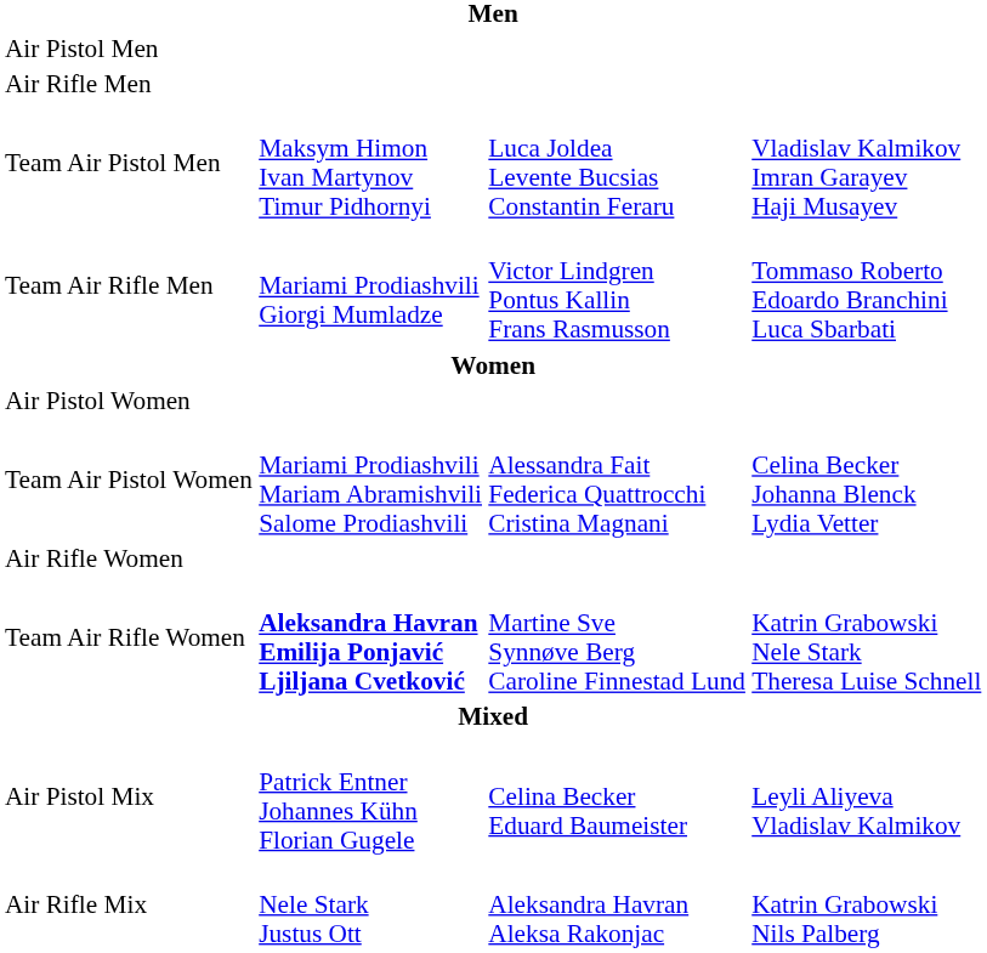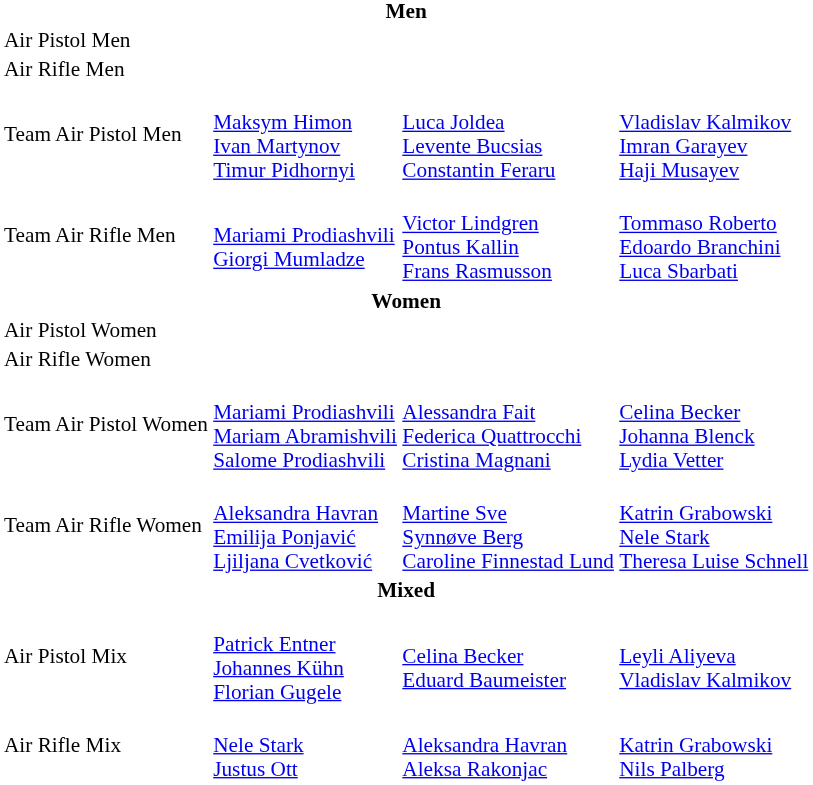 <table>
 <tr>
 <th colspan=4>Men</th>
 </tr>
 <tr>
 <td>Air Pistol Men</td>
 <td></td>
 <td></td>
 <td></td>
 </tr>
 <tr>
 <td>Air Rifle Men</td>
 <td></td>
 <td></td>
 <td></td>
 </tr>
 <tr>
 <td>Team Air Pistol Men</td>
 <td><br><a href='#'>Maksym Himon</a><br><a href='#'>Ivan Martynov</a><br><a href='#'>Timur Pidhornyi</a></td>
 <td><br><a href='#'>Luca Joldea</a><br><a href='#'>Levente Bucsias</a><br><a href='#'>Constantin Feraru</a></td>
 <td><br><a href='#'>Vladislav Kalmikov</a><br><a href='#'>Imran Garayev</a><br><a href='#'>Haji Musayev</a></td>
 </tr>
 <tr>
 <td>Team Air Rifle Men</td>
 <td><br><a href='#'>Mariami Prodiashvili</a><br><a href='#'>Giorgi Mumladze</a></td>
 <td><br><a href='#'>Victor Lindgren</a><br><a href='#'>Pontus Kallin</a><br><a href='#'>Frans Rasmusson</a></td>
 <td><br><a href='#'>Tommaso Roberto</a><br><a href='#'>Edoardo Branchini</a><br><a href='#'>Luca Sbarbati</a></td>
 </tr>
 <tr>
 <th colspan=4>Women</th>
 </tr>
 <tr>
 <td>Air Pistol Women</td>
 <td></td>
 <td></td>
 <td></td>
 </tr>
 <tr>
+<td>Air Rifle Women</td>
+<td></td>
+<td></td>
+<td></td>
+</tr>
+<tr>
 <td>Team Air Pistol Women</td>
 <td><br><a href='#'>Mariami Prodiashvili</a><br><a href='#'>Mariam Abramishvili</a><br><a href='#'>Salome Prodiashvili</a></td>
 <td><br><a href='#'>Alessandra Fait</a><br><a href='#'>Federica Quattrocchi</a><br><a href='#'>Cristina Magnani</a></td>
 <td><br><a href='#'>Celina Becker</a><br><a href='#'>Johanna Blenck</a><br><a href='#'>Lydia Vetter</a></td>
 </tr>
 <tr>
-<td>Air Rifle Women</td>
-<td></td>
-<td></td>
-<td></td>
-</tr>
-<tr>
 <td>Team Air Rifle Women</td>
-<td><strong><br><a href='#'>Aleksandra Havran</a><br><a href='#'>Emilija Ponjavić</a><br><a href='#'>Ljiljana Cvetković</a></strong></td>
+<td><br><a href='#'>Aleksandra Havran</a><br><a href='#'>Emilija Ponjavić</a><br><a href='#'>Ljiljana Cvetković</a></td>
 <td><br><a href='#'>Martine Sve</a><br><a href='#'>Synnøve Berg</a><br><a href='#'>Caroline Finnestad Lund</a></td>
 <td><br><a href='#'>Katrin Grabowski</a><br><a href='#'>Nele Stark</a><br><a href='#'>Theresa Luise Schnell</a></td>
 </tr>
 <tr>
 <th colspan=4>Mixed</th>
 </tr>
 <tr>
 <td>Air Pistol Mix</td>
 <td><br><a href='#'>Patrick Entner</a><br><a href='#'>Johannes Kühn</a><br><a href='#'>Florian Gugele</a></td>
 <td><br><a href='#'>Celina Becker</a><br><a href='#'>Eduard Baumeister</a></td>
 <td><br><a href='#'>Leyli Aliyeva</a><br><a href='#'>Vladislav Kalmikov</a></td>
 </tr>
 <tr>
 <td>Air Rifle Mix</td>
 <td><br><a href='#'>Nele Stark</a><br><a href='#'>Justus Ott</a></td>
 <td><br><a href='#'>Aleksandra Havran</a><br><a href='#'>Aleksa Rakonjac</a></td>
 <td><br><a href='#'>Katrin Grabowski</a><br><a href='#'>Nils Palberg</a></td>
 </tr>
 </table>
